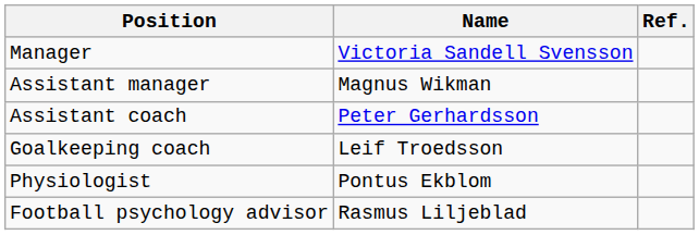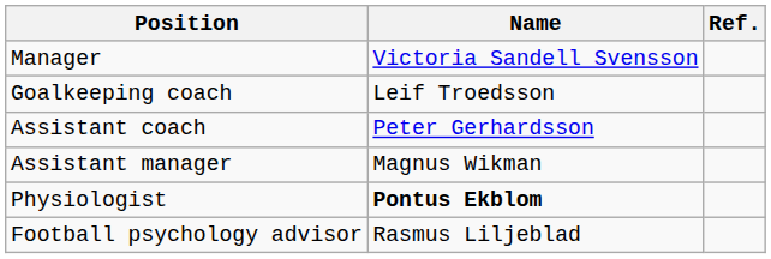 <table class="wikitable">
 <tr>
 <th>Position</th>
 <th>Name</th>
 <th>Ref.</th>
 </tr>
 <tr>
 <td>Manager</td>
 <td> <a href='#'>Victoria Sandell Svensson</a></td>
 <td></td>
 </tr>
 <tr>
-<td>Assistant manager</td>
-<td> Magnus Wikman</td>
+<td>Goalkeeping coach</td>
+<td> Leif Troedsson</td>
 <td></td>
 </tr>
 <tr>
 <td>Assistant coach</td>
 <td> <a href='#'>Peter Gerhardsson</a></td>
 <td></td>
 </tr>
 <tr>
-<td>Goalkeeping coach</td>
-<td> Leif Troedsson</td>
+<td>Assistant manager</td>
+<td> Magnus Wikman</td>
 <td></td>
 </tr>
 <tr>
 <td>Physiologist</td>
-<td> Pontus Ekblom</td>
+<td><strong> Pontus Ekblom</strong></td>
 <td></td>
 </tr>
 <tr>
 <td>Football psychology advisor</td>
 <td> Rasmus Liljeblad</td>
 <td></td>
 </tr>
 </table>
